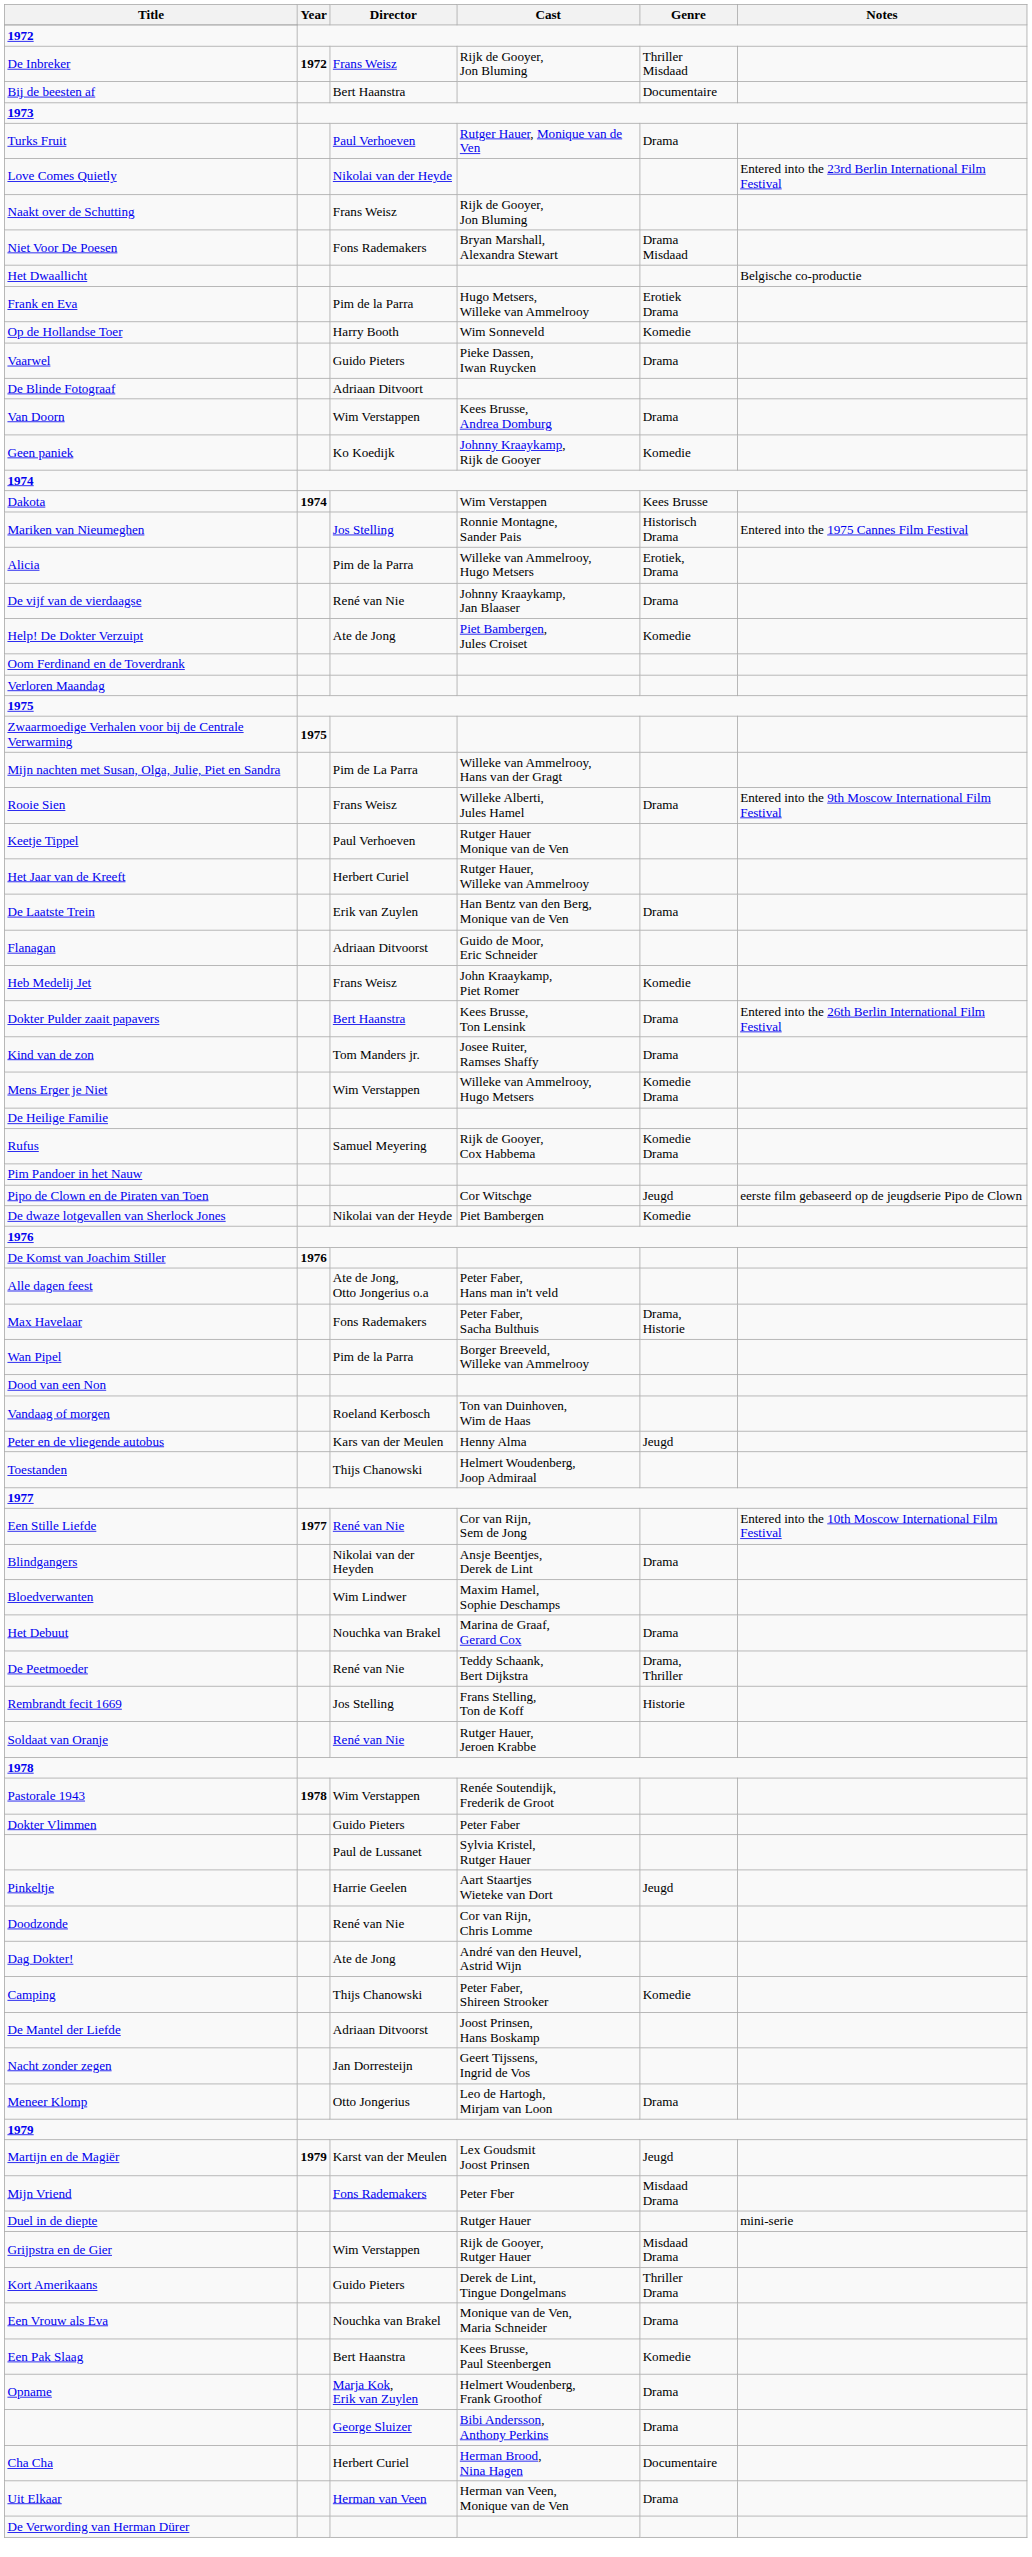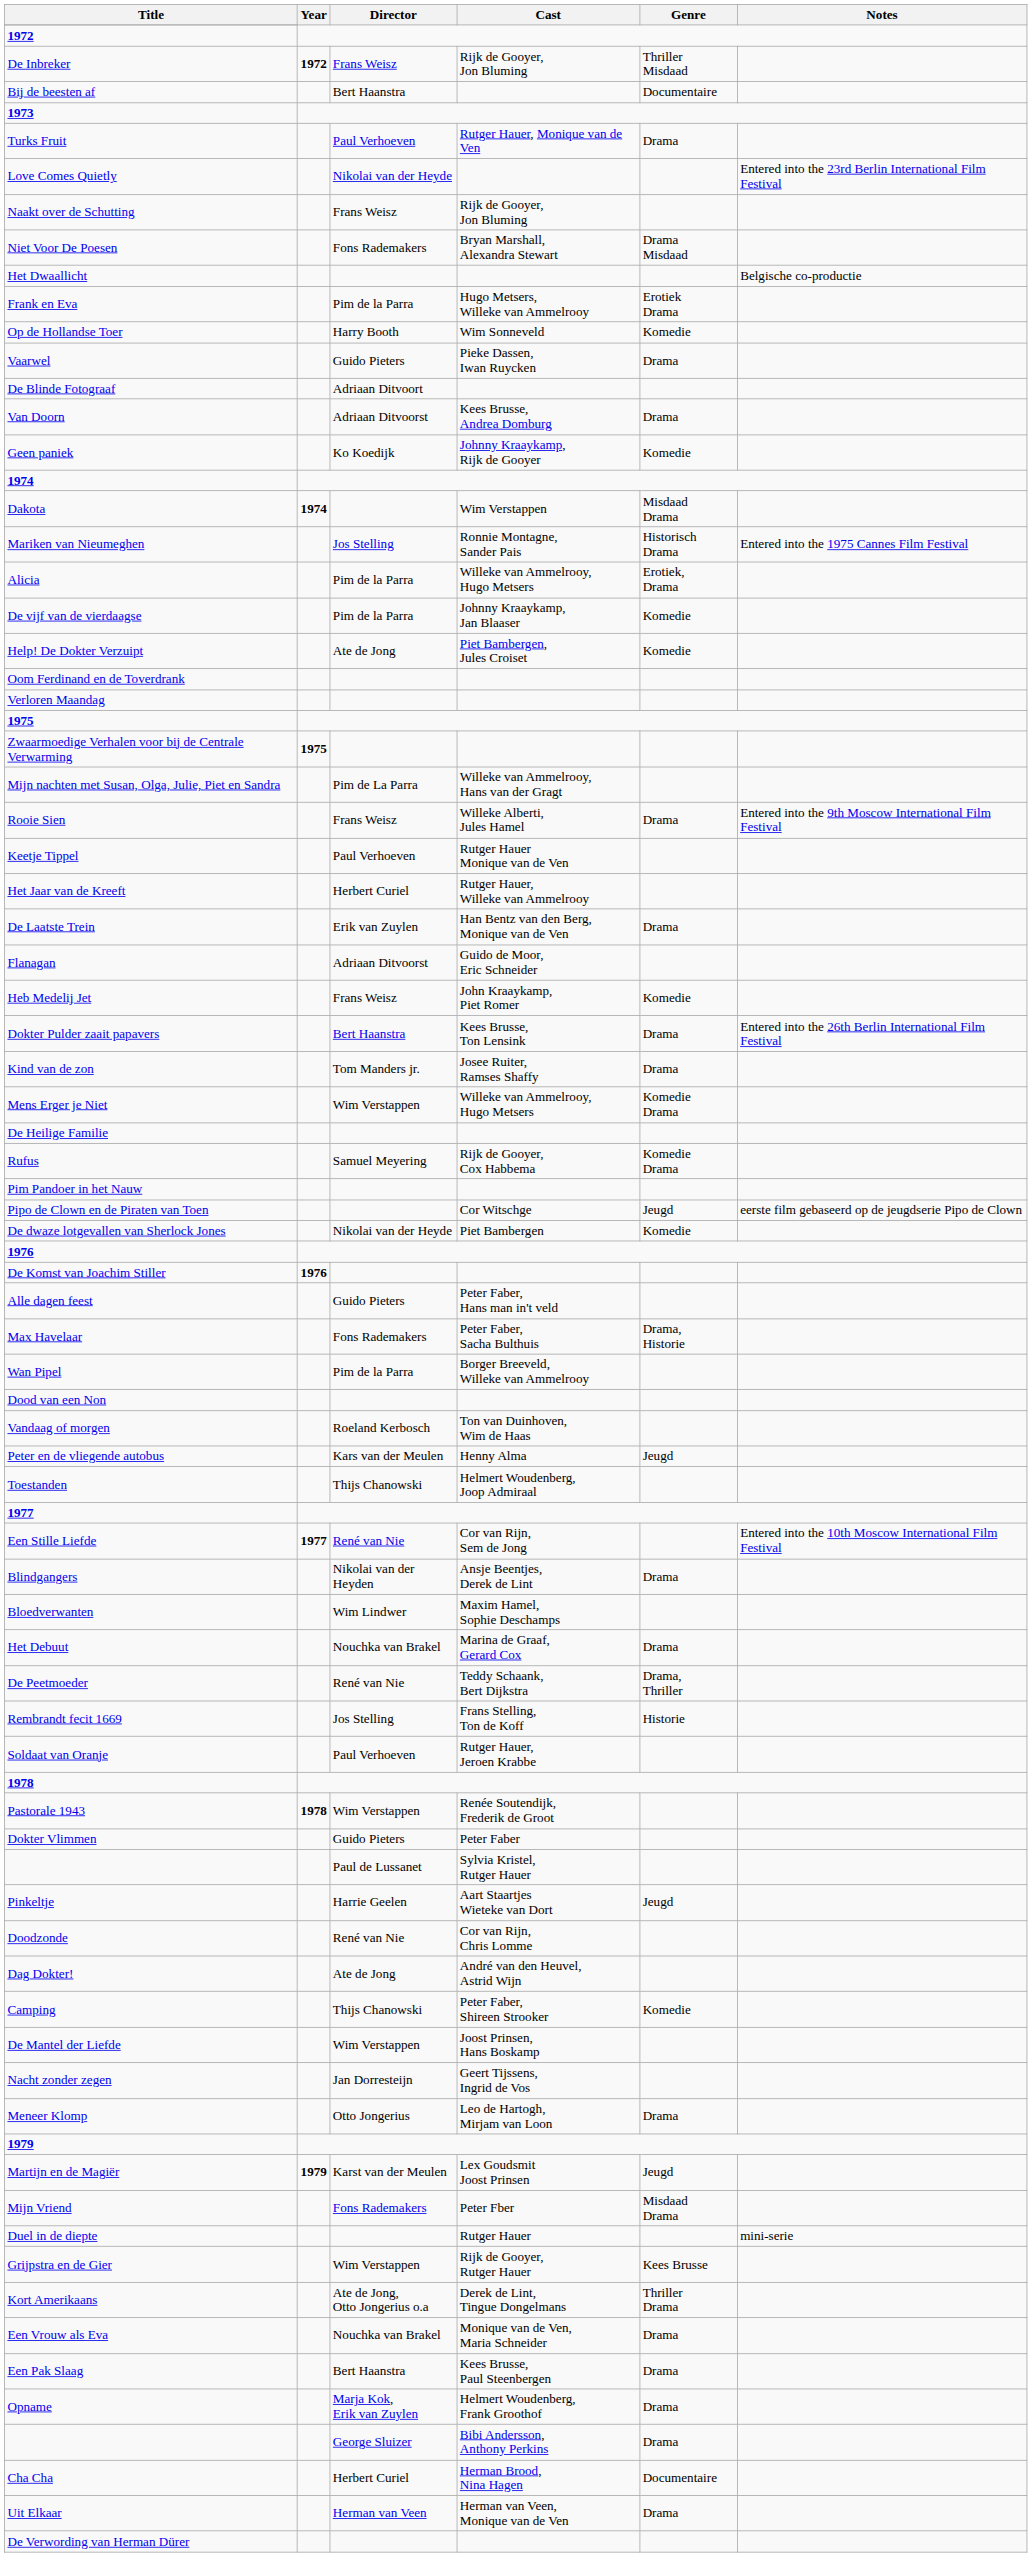 <table class="wikitable">
 <tr>
 <th>Title</th>
 <th>Year</th>
 <th>Director</th>
 <th>Cast</th>
 <th>Genre</th>
 <th>Notes</th>
 </tr>
 <tr>
 </tr>
 <tr>
 <td><strong><a href='#'>1972</a></strong></td>
 </tr>
 <tr>
 <td><a href='#'>De Inbreker</a></td>
 <td><strong>1972</strong></td>
 <td><a href='#'>Frans Weisz</a></td>
 <td>Rijk de Gooyer,<br>Jon Bluming</td>
 <td>Thriller<br>Misdaad</td>
 <td></td>
 </tr>
 <tr>
 <td><a href='#'>Bij de beesten af</a></td>
 <td></td>
 <td>Bert Haanstra</td>
 <td></td>
 <td>Documentaire</td>
 <td></td>
 </tr>
 <tr>
 <td><strong><a href='#'>1973</a></strong></td>
 </tr>
 <tr |>
 <td><a href='#'>Turks Fruit</a></td>
 <td></td>
 <td><a href='#'>Paul Verhoeven</a></td>
 <td><a href='#'>Rutger Hauer</a>, <a href='#'>Monique van de Ven</a></td>
 <td>Drama</td>
 <td></td>
 </tr>
 <tr>
 <td><a href='#'>Love Comes Quietly</a></td>
 <td></td>
 <td><a href='#'>Nikolai van der Heyde</a></td>
 <td></td>
 <td></td>
 <td>Entered into the <a href='#'>23rd Berlin International Film Festival</a></td>
 </tr>
 <tr>
 <td><a href='#'>Naakt over de Schutting</a></td>
 <td></td>
 <td>Frans Weisz</td>
 <td>Rijk de Gooyer,<br>Jon Bluming</td>
 <td></td>
 <td></td>
 </tr>
 <tr>
 <td><a href='#'>Niet Voor De Poesen</a></td>
 <td></td>
 <td>Fons Rademakers</td>
 <td>Bryan Marshall,<br>Alexandra Stewart</td>
 <td>Drama<br>Misdaad</td>
 <td></td>
 </tr>
 <tr>
 <td><a href='#'>Het Dwaallicht</a></td>
 <td></td>
 <td></td>
 <td></td>
 <td></td>
 <td>Belgische co-productie</td>
 </tr>
 <tr>
 <td><a href='#'>Frank en Eva</a></td>
 <td></td>
 <td>Pim de la Parra</td>
 <td>Hugo Metsers,<br>Willeke van Ammelrooy</td>
 <td>Erotiek<br>Drama</td>
 <td></td>
 </tr>
 <tr>
 <td><a href='#'>Op de Hollandse Toer</a></td>
 <td></td>
 <td>Harry Booth</td>
 <td>Wim Sonneveld</td>
 <td>Komedie</td>
 <td></td>
 </tr>
 <tr>
 <td><a href='#'>Vaarwel</a></td>
 <td></td>
 <td>Guido Pieters</td>
 <td>Pieke Dassen,<br>Iwan Ruycken</td>
 <td>Drama</td>
 <td></td>
 </tr>
 <tr>
 <td><a href='#'>De Blinde Fotograaf</a></td>
 <td></td>
 <td>Adriaan Ditvoort</td>
 <td></td>
 <td></td>
 <td></td>
 </tr>
 <tr>
 <td><a href='#'>Van Doorn</a></td>
 <td></td>
-<td>Wim Verstappen</td>
+<td>Adriaan Ditvoorst</td>
 <td>Kees Brusse,<br><a href='#'>Andrea Domburg</a></td>
 <td>Drama</td>
 <td></td>
 </tr>
 <tr>
 <td><a href='#'>Geen paniek</a></td>
 <td></td>
 <td>Ko Koedijk</td>
 <td><a href='#'>Johnny Kraaykamp</a>,<br>Rijk de Gooyer</td>
 <td>Komedie</td>
 <td></td>
 </tr>
 <tr>
 <td><strong><a href='#'>1974</a></strong></td>
 </tr>
 <tr>
 <td><a href='#'>Dakota</a></td>
 <td><strong>1974</strong></td>
 <td></td>
 <td>Wim Verstappen</td>
-<td>Kees Brusse</td>
+<td>Misdaad<br>Drama</td>
 <td></td>
 </tr>
 <tr>
 <td><a href='#'>Mariken van Nieumeghen</a></td>
 <td></td>
 <td><a href='#'>Jos Stelling</a></td>
 <td>Ronnie Montagne,<br>Sander Pais</td>
 <td>Historisch Drama</td>
 <td>Entered into the <a href='#'>1975 Cannes Film Festival</a></td>
 </tr>
 <tr>
 <td><a href='#'>Alicia</a></td>
 <td></td>
 <td>Pim de la Parra</td>
 <td>Willeke van Ammelrooy,<br>Hugo Metsers</td>
 <td>Erotiek,<br>Drama</td>
 <td></td>
 </tr>
 <tr>
 <td><a href='#'>De vijf van de vierdaagse</a></td>
 <td></td>
-<td>René van Nie</td>
+<td>Pim de la Parra</td>
 <td>Johnny Kraaykamp,<br>Jan Blaaser</td>
-<td>Drama</td>
+<td>Komedie</td>
 <td></td>
 </tr>
 <tr>
 <td><a href='#'>Help! De Dokter Verzuipt</a></td>
 <td></td>
 <td>Ate de Jong</td>
 <td><a href='#'>Piet Bambergen</a>,<br>Jules Croiset</td>
 <td>Komedie</td>
 <td></td>
 </tr>
 <tr>
 <td><a href='#'>Oom Ferdinand en de Toverdrank</a></td>
 <td></td>
 <td></td>
 <td></td>
 <td></td>
 <td></td>
 </tr>
 <tr>
 <td><a href='#'>Verloren Maandag</a></td>
 <td></td>
 <td></td>
 <td></td>
 <td></td>
 <td></td>
 </tr>
 <tr>
 <td><strong><a href='#'>1975</a></strong></td>
 </tr>
 <tr>
 <td><a href='#'>Zwaarmoedige Verhalen voor bij de Centrale Verwarming</a></td>
 <td><strong>1975</strong></td>
 <td></td>
 <td></td>
 <td></td>
 <td></td>
 </tr>
 <tr>
 <td><a href='#'>Mijn nachten met Susan, Olga, Julie, Piet en Sandra</a></td>
 <td></td>
 <td>Pim de La Parra</td>
 <td>Willeke van Ammelrooy,<br>Hans van der Gragt</td>
 <td></td>
 <td></td>
 </tr>
 <tr>
 <td><a href='#'>Rooie Sien</a></td>
 <td></td>
 <td>Frans Weisz</td>
 <td>Willeke Alberti,<br>Jules Hamel</td>
 <td>Drama</td>
 <td>Entered into the <a href='#'>9th Moscow International Film Festival</a></td>
 </tr>
 <tr>
 <td><a href='#'>Keetje Tippel</a></td>
 <td></td>
 <td>Paul Verhoeven</td>
 <td>Rutger Hauer<br>Monique van de Ven</td>
 <td></td>
 <td></td>
 </tr>
 <tr>
 <td><a href='#'>Het Jaar van de Kreeft</a></td>
 <td></td>
 <td>Herbert Curiel</td>
 <td>Rutger Hauer,<br>Willeke van Ammelrooy</td>
 <td></td>
 <td></td>
 </tr>
 <tr>
 <td><a href='#'>De Laatste Trein</a></td>
 <td></td>
 <td>Erik van Zuylen</td>
 <td>Han Bentz van den Berg,<br>Monique van de Ven</td>
 <td>Drama</td>
 <td></td>
 </tr>
 <tr>
 <td><a href='#'>Flanagan</a></td>
 <td></td>
 <td>Adriaan Ditvoorst</td>
 <td>Guido de Moor,<br>Eric Schneider</td>
 <td></td>
 <td></td>
 </tr>
 <tr>
 <td><a href='#'>Heb Medelij Jet</a></td>
 <td></td>
 <td>Frans Weisz</td>
 <td>John Kraaykamp,<br>Piet Romer</td>
 <td>Komedie</td>
 <td></td>
 </tr>
 <tr>
 <td><a href='#'>Dokter Pulder zaait papavers</a></td>
 <td></td>
 <td><a href='#'>Bert Haanstra</a></td>
 <td>Kees Brusse,<br>Ton Lensink</td>
 <td>Drama</td>
 <td>Entered into the <a href='#'>26th Berlin International Film Festival</a></td>
 </tr>
 <tr>
 <td><a href='#'>Kind van de zon</a></td>
 <td></td>
 <td>Tom Manders jr.</td>
 <td>Josee Ruiter,<br>Ramses Shaffy</td>
 <td>Drama</td>
 <td></td>
 </tr>
 <tr>
 <td><a href='#'>Mens Erger je Niet</a></td>
 <td></td>
 <td>Wim Verstappen</td>
 <td>Willeke van Ammelrooy,<br>Hugo Metsers</td>
 <td>Komedie<br>Drama</td>
 <td></td>
 </tr>
 <tr>
 <td><a href='#'>De Heilige Familie</a></td>
 <td></td>
 <td></td>
 <td></td>
 <td></td>
 <td></td>
 </tr>
 <tr>
 <td><a href='#'>Rufus</a></td>
 <td></td>
 <td>Samuel Meyering</td>
 <td>Rijk de Gooyer,<br>Cox Habbema</td>
 <td>Komedie<br>Drama</td>
 <td></td>
 </tr>
 <tr>
 <td><a href='#'>Pim Pandoer in het Nauw</a></td>
 <td></td>
 <td></td>
 <td></td>
 <td></td>
 <td></td>
 </tr>
 <tr>
 <td><a href='#'>Pipo de Clown en de Piraten van Toen</a></td>
 <td></td>
 <td></td>
 <td>Cor Witschge</td>
 <td>Jeugd</td>
 <td>eerste film gebaseerd op de jeugdserie Pipo de Clown</td>
 </tr>
 <tr>
 <td><a href='#'>De dwaze lotgevallen van Sherlock Jones</a></td>
 <td></td>
 <td>Nikolai van der Heyde</td>
 <td>Piet Bambergen</td>
 <td>Komedie</td>
 <td></td>
 </tr>
 <tr>
 <td><strong><a href='#'>1976</a></strong></td>
 </tr>
 <tr>
 <td><a href='#'>De Komst van Joachim Stiller</a></td>
 <td><strong>1976</strong></td>
 <td></td>
 <td></td>
 <td></td>
 <td></td>
 </tr>
 <tr>
 <td><a href='#'>Alle dagen feest</a></td>
 <td></td>
-<td>Ate de Jong,<br>Otto Jongerius o.a</td>
+<td>Guido Pieters</td>
 <td>Peter Faber,<br>Hans man in't veld</td>
 <td></td>
 <td></td>
 </tr>
 <tr>
 <td><a href='#'>Max Havelaar</a></td>
 <td></td>
 <td>Fons Rademakers</td>
 <td>Peter Faber,<br>Sacha Bulthuis</td>
 <td>Drama,<br>Historie</td>
 <td></td>
 </tr>
 <tr>
 <td><a href='#'>Wan Pipel</a></td>
 <td></td>
 <td>Pim de la Parra</td>
 <td>Borger Breeveld,<br>Willeke van Ammelrooy</td>
 <td></td>
 <td></td>
 </tr>
 <tr>
 <td><a href='#'>Dood van een Non</a></td>
 <td></td>
 <td></td>
 <td></td>
 <td></td>
 <td></td>
 </tr>
 <tr>
 <td><a href='#'>Vandaag of morgen</a></td>
 <td></td>
 <td>Roeland Kerbosch</td>
 <td>Ton van Duinhoven,<br>Wim de Haas</td>
 <td></td>
 <td></td>
 </tr>
 <tr>
 <td><a href='#'>Peter en de vliegende autobus</a></td>
 <td></td>
 <td>Kars van der Meulen</td>
 <td>Henny Alma</td>
 <td>Jeugd</td>
 <td></td>
 </tr>
 <tr>
 <td><a href='#'>Toestanden</a></td>
 <td></td>
 <td>Thijs Chanowski</td>
 <td>Helmert Woudenberg,<br>Joop Admiraal</td>
 <td></td>
 <td></td>
 </tr>
 <tr>
 <td><strong><a href='#'>1977</a></strong></td>
 </tr>
 <tr>
 <td><a href='#'>Een Stille Liefde</a></td>
 <td><strong>1977</strong></td>
 <td><a href='#'>René van Nie</a></td>
 <td>Cor van Rijn,<br>Sem de Jong</td>
 <td></td>
 <td>Entered into the <a href='#'>10th Moscow International Film Festival</a></td>
 </tr>
 <tr>
 <td><a href='#'>Blindgangers</a></td>
 <td></td>
 <td>Nikolai van der Heyden</td>
 <td>Ansje Beentjes,<br>Derek de Lint</td>
 <td>Drama</td>
 <td></td>
 </tr>
 <tr>
 <td><a href='#'>Bloedverwanten</a></td>
 <td></td>
 <td>Wim Lindwer</td>
 <td>Maxim Hamel,<br>Sophie Deschamps</td>
 <td></td>
 <td></td>
 </tr>
 <tr>
 <td><a href='#'>Het Debuut</a></td>
 <td></td>
 <td>Nouchka van Brakel</td>
 <td>Marina de Graaf,<br><a href='#'>Gerard Cox</a></td>
 <td>Drama</td>
 <td></td>
 </tr>
 <tr>
 <td><a href='#'>De Peetmoeder</a></td>
 <td></td>
 <td>René van Nie</td>
 <td>Teddy Schaank,<br>Bert Dijkstra</td>
 <td>Drama,<br>Thriller</td>
 <td></td>
 </tr>
 <tr>
 <td><a href='#'>Rembrandt fecit 1669</a></td>
 <td></td>
 <td>Jos Stelling</td>
 <td>Frans Stelling,<br>Ton de Koff</td>
 <td>Historie</td>
 <td></td>
 </tr>
 <tr>
 <td><a href='#'>Soldaat van Oranje</a></td>
 <td></td>
-<td><a href='#'>René van Nie</a></td>
+<td>Paul Verhoeven</td>
 <td>Rutger Hauer,<br>Jeroen Krabbe</td>
 <td></td>
 <td></td>
 </tr>
 <tr>
 <td><strong><a href='#'>1978</a></strong></td>
 </tr>
 <tr>
 <td><a href='#'>Pastorale 1943</a></td>
 <td><strong>1978</strong></td>
 <td>Wim Verstappen</td>
 <td>Renée Soutendijk,<br>Frederik de Groot</td>
 <td></td>
 <td></td>
 </tr>
 <tr>
 <td><a href='#'>Dokter Vlimmen</a></td>
 <td></td>
 <td>Guido Pieters</td>
 <td>Peter Faber</td>
 <td></td>
 <td></td>
 </tr>
 <tr>
 <td></td>
 <td></td>
 <td>Paul de Lussanet</td>
 <td>Sylvia Kristel,<br>Rutger Hauer</td>
 <td></td>
 <td></td>
 </tr>
 <tr>
 <td><a href='#'>Pinkeltje</a></td>
 <td></td>
 <td>Harrie Geelen</td>
 <td>Aart Staartjes<br>Wieteke van Dort</td>
 <td>Jeugd</td>
 <td></td>
 </tr>
 <tr>
 <td><a href='#'>Doodzonde</a></td>
 <td></td>
 <td>René van Nie</td>
 <td>Cor van Rijn,<br>Chris Lomme</td>
 <td></td>
 <td></td>
 </tr>
 <tr>
 <td><a href='#'>Dag Dokter!</a></td>
 <td></td>
 <td>Ate de Jong</td>
 <td>André van den Heuvel,<br>Astrid Wijn</td>
 <td></td>
 <td></td>
 </tr>
 <tr>
 <td><a href='#'>Camping</a></td>
 <td></td>
 <td>Thijs Chanowski</td>
 <td>Peter Faber,<br>Shireen Strooker</td>
 <td>Komedie</td>
 <td></td>
 </tr>
 <tr>
 <td><a href='#'>De Mantel der Liefde</a></td>
 <td></td>
-<td>Adriaan Ditvoorst</td>
+<td>Wim Verstappen</td>
 <td>Joost Prinsen,<br>Hans Boskamp</td>
 <td></td>
 <td></td>
 </tr>
 <tr>
 <td><a href='#'>Nacht zonder zegen</a></td>
 <td></td>
 <td>Jan Dorresteijn</td>
 <td>Geert Tijssens,<br>Ingrid de Vos</td>
 <td></td>
 <td></td>
 </tr>
 <tr>
 <td><a href='#'>Meneer Klomp</a></td>
 <td></td>
 <td>Otto Jongerius</td>
 <td>Leo de Hartogh,<br>Mirjam van Loon</td>
 <td>Drama</td>
 <td></td>
 </tr>
 <tr>
 <td><strong><a href='#'>1979</a></strong></td>
 </tr>
 <tr>
 <td><a href='#'>Martijn en de Magiër</a></td>
 <td><strong>1979</strong></td>
 <td>Karst van der Meulen</td>
 <td>Lex Goudsmit<br>Joost Prinsen</td>
 <td>Jeugd</td>
 <td></td>
 </tr>
 <tr>
 <td><a href='#'>Mijn Vriend</a></td>
 <td></td>
 <td><a href='#'>Fons Rademakers</a></td>
 <td>Peter Fber</td>
 <td>Misdaad<br>Drama</td>
 <td></td>
 </tr>
 <tr>
 <td><a href='#'>Duel in de diepte</a></td>
 <td></td>
 <td></td>
 <td>Rutger Hauer</td>
 <td></td>
 <td>mini-serie</td>
 </tr>
 <tr>
 <td><a href='#'>Grijpstra en de Gier</a></td>
 <td></td>
 <td>Wim Verstappen</td>
 <td>Rijk de Gooyer,<br>Rutger Hauer</td>
-<td>Misdaad<br>Drama</td>
+<td>Kees Brusse</td>
 <td></td>
 </tr>
 <tr>
 <td><a href='#'>Kort Amerikaans</a></td>
 <td></td>
-<td>Guido Pieters</td>
+<td>Ate de Jong,<br>Otto Jongerius o.a</td>
 <td>Derek de Lint,<br>Tingue Dongelmans</td>
 <td>Thriller<br>Drama</td>
 <td></td>
 </tr>
 <tr>
 <td><a href='#'>Een Vrouw als Eva</a></td>
 <td></td>
 <td>Nouchka van Brakel</td>
 <td>Monique van de Ven,<br>Maria Schneider</td>
 <td>Drama</td>
 <td></td>
 </tr>
 <tr>
 <td><a href='#'>Een Pak Slaag</a></td>
 <td></td>
 <td>Bert Haanstra</td>
 <td>Kees Brusse,<br>Paul Steenbergen</td>
-<td>Komedie</td>
+<td>Drama</td>
 <td></td>
 </tr>
 <tr>
 <td><a href='#'>Opname</a></td>
 <td></td>
 <td><a href='#'>Marja Kok</a>,<br><a href='#'>Erik van Zuylen</a></td>
 <td>Helmert Woudenberg,<br>Frank Groothof</td>
 <td>Drama</td>
 <td></td>
 </tr>
 <tr>
 <td></td>
 <td></td>
 <td><a href='#'>George Sluizer</a></td>
 <td><a href='#'>Bibi Andersson</a>,<br><a href='#'>Anthony Perkins</a></td>
 <td>Drama</td>
 <td></td>
 </tr>
 <tr>
 <td><a href='#'>Cha Cha</a></td>
 <td></td>
 <td>Herbert Curiel</td>
 <td><a href='#'>Herman Brood</a>,<br><a href='#'>Nina Hagen</a></td>
 <td>Documentaire</td>
 <td></td>
 </tr>
 <tr>
 <td><a href='#'>Uit Elkaar</a></td>
 <td></td>
 <td><a href='#'>Herman van Veen</a></td>
 <td>Herman van Veen,<br>Monique van de Ven</td>
 <td>Drama</td>
 <td></td>
 </tr>
 <tr>
 <td><a href='#'>De Verwording van Herman Dürer</a></td>
 <td></td>
 <td></td>
 <td></td>
 <td></td>
 <td></td>
 </tr>
 </table>
